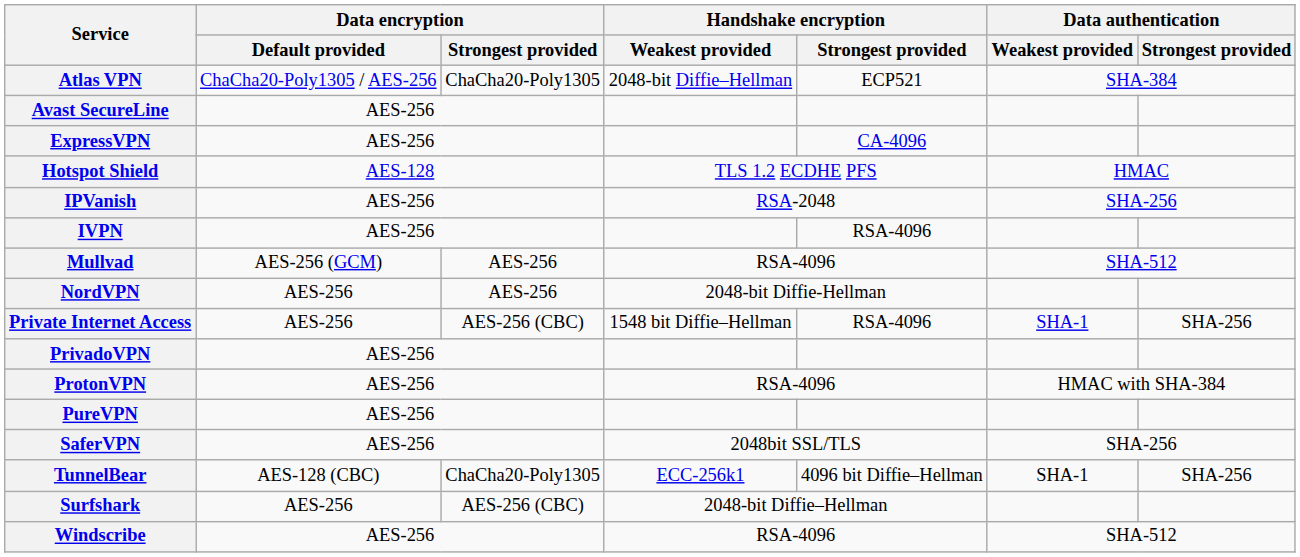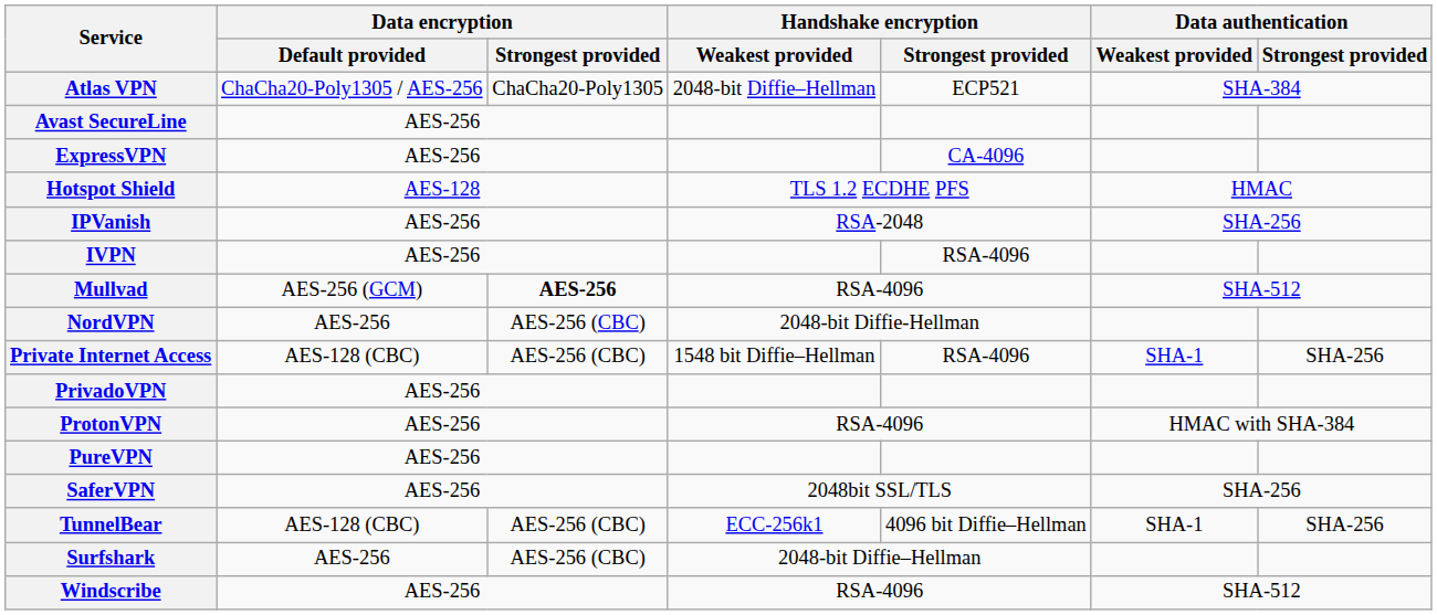 <table class="wikitable sortable" style="text-align: center; font-size: 80%; width: auto; table-layout: fixed;">
 <tr>
 <th rowspan="2">Service</th>
 <th colspan="2">Data encryption</th>
 <th colspan="2">Handshake encryption</th>
 <th colspan="2">Data authentication</th>
 </tr>
 <tr>
 <th>Default provided</th>
 <th>Strongest provided</th>
 <th>Weakest provided</th>
 <th>Strongest provided</th>
 <th>Weakest provided</th>
 <th>Strongest provided</th>
 </tr>
 <tr>
 <th><a href='#'>Atlas VPN</a></th>
 <td><a href='#'>ChaCha20-Poly1305</a> / <a href='#'>AES-256</a></td>
 <td>ChaCha20-Poly1305</td>
 <td>2048-bit <a href='#'>Diffie–Hellman</a></td>
 <td>ECP521</td>
 <td colspan="2"><a href='#'>SHA-384</a></td>
 </tr>
 <tr>
 <th><a href='#'>Avast SecureLine</a></th>
 <td colspan="2">AES-256</td>
 <td></td>
 <td></td>
 <td></td>
 <td></td>
 </tr>
 <tr>
 <th><a href='#'>ExpressVPN</a></th>
 <td colspan="2">AES-256</td>
 <td></td>
 <td><a href='#'>CA-4096</a></td>
 <td></td>
 <td></td>
 </tr>
 <tr>
 <th><a href='#'>Hotspot Shield</a></th>
 <td colspan="2"><a href='#'>AES-128</a></td>
 <td colspan="2"><a href='#'>TLS 1.2</a> <a href='#'>ECDHE</a> <a href='#'>PFS</a></td>
 <td colspan="2"><a href='#'>HMAC</a></td>
 </tr>
 <tr>
 <th><a href='#'>IPVanish</a></th>
 <td colspan="2">AES-256</td>
 <td colspan="2"><a href='#'>RSA</a>-2048</td>
 <td colspan="2"><a href='#'>SHA-256</a></td>
 </tr>
 <tr>
 <th><a href='#'>IVPN</a></th>
 <td colspan="2">AES-256</td>
 <td></td>
 <td>RSA-4096</td>
 <td></td>
 <td></td>
 </tr>
 <tr>
 <th><a href='#'>Mullvad</a></th>
 <td>AES-256 (<a href='#'>GCM</a>)</td>
-<td>AES-256</td>
+<td><strong>AES-256</strong></td>
 <td colspan="2">RSA-4096</td>
 <td colspan="2"><a href='#'>SHA-512</a></td>
 </tr>
 <tr>
 <th><a href='#'>NordVPN</a></th>
 <td>AES-256</td>
-<td>AES-256</td>
+<td>AES-256 (<a href='#'>CBC</a>)</td>
 <td colspan="2">2048-bit Diffie-Hellman</td>
 <td></td>
 <td></td>
 </tr>
 <tr>
 <th><a href='#'>Private Internet Access</a></th>
-<td>AES-256</td>
+<td>AES-128 (CBC)</td>
 <td>AES-256 (CBC)</td>
 <td>1548 bit Diffie–Hellman</td>
 <td>RSA-4096</td>
 <td><a href='#'>SHA-1</a></td>
 <td>SHA-256</td>
 </tr>
 <tr>
 <th><a href='#'>PrivadoVPN</a></th>
 <td colspan="2">AES-256</td>
 <td></td>
 <td></td>
 <td></td>
 <td></td>
 </tr>
 <tr>
 <th><a href='#'>ProtonVPN</a></th>
 <td colspan="2">AES-256</td>
 <td colspan="2">RSA-4096</td>
 <td colspan="2">HMAC with SHA-384</td>
 </tr>
 <tr>
 <th><a href='#'>PureVPN</a></th>
 <td colspan="2">AES-256</td>
 <td></td>
 <td></td>
 <td></td>
 <td></td>
 </tr>
 <tr>
 <th><a href='#'>SaferVPN</a></th>
 <td colspan="2">AES-256</td>
 <td colspan="2">2048bit SSL/TLS</td>
 <td colspan="2">SHA-256</td>
 </tr>
 <tr>
 <th><a href='#'>TunnelBear</a></th>
 <td>AES-128 (CBC)</td>
-<td>ChaCha20-Poly1305</td>
+<td>AES-256 (CBC)</td>
 <td><a href='#'>ECC-256k1</a></td>
 <td>4096 bit Diffie–Hellman</td>
 <td>SHA-1</td>
 <td>SHA-256</td>
 </tr>
 <tr>
 <th><a href='#'>Surfshark</a></th>
 <td>AES-256</td>
 <td>AES-256 (CBC)</td>
 <td colspan="2">2048-bit Diffie–Hellman</td>
 <td></td>
 <td></td>
 </tr>
 <tr>
 <th><a href='#'>Windscribe</a></th>
 <td colspan="2">AES-256</td>
 <td colspan="2">RSA-4096</td>
 <td colspan="2">SHA-512</td>
 </tr>
 </table>
